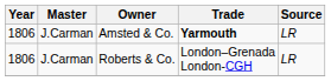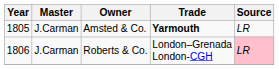 <table class=" wikitable">
 <tr>
 <th>Year</th>
 <th>Master</th>
 <th>Owner</th>
 <th>Trade</th>
 <th>Source</th>
 </tr>
 <tr>
-<td>1806</td>
+<td>1805</td>
 <td>J.Carman</td>
 <td>Amsted & Co.</td>
 <td><strong>Yarmouth</strong></td>
 <td><em>LR</em></td>
 </tr>
 <tr>
 <td>1806</td>
 <td>J.Carman</td>
 <td>Roberts & Co.</td>
 <td>London–Grenada<br>London-<a href='#'>CGH</a></td>
-<td><em>LR</em></td>
+<td style="background: pink;"><em>LR</em></td>
 </tr>
 <tr>
 </tr>
 </table>
